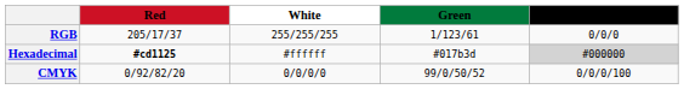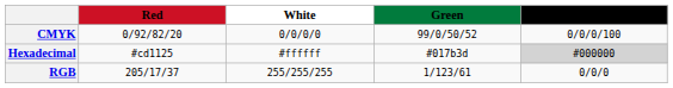 <table class="wikitable" style="text-align:center;">
 <tr>
 <th></th>
 <th style="background:#cd1125; width:200px"><span>Red</span></th>
 <th style="background:#fff; width:200px;"><span>White</span></th>
 <th style="background:#017b3d; width:200px"><span>Green</span></th>
 <th style="background:#000000ff; width:200px"><span>Black</span></th>
 </tr>
 <tr>
+<td style="background:#F2F2F2; text-align:right"><strong><a href='#'>CMYK</a></strong></td>
+<td><code>0/92/82/20</code></td>
+<td><code>0/0/0/0</code></td>
+<td><code>99/0/50/52</code></td>
+<td><code>0/0/0/100</code></td>
+</tr>
+<tr>
+<td style="background:#F2F2F2; text-align:right"><strong><a href='#'>Hexadecimal</a></strong></td>
+<td><code>#cd1125</code></td>
+<td><code>#ffffff</code></td>
+<td><code>#017b3d</code></td>
+<td style="background: lightgrey;"><code>#000000</code></td>
+</tr>
+<tr>
 <td style="background:#F2F2F2; text-align:right"><strong><a href='#'>RGB</a></strong></td>
 <td><code>205/17/37</code></td>
 <td><code>255/255/255</code></td>
 <td><code>1/123/61</code></td>
 <td><code>0/0/0</code></td>
 </tr>
-<tr>
-<td style="background:#F2F2F2; text-align:right"><strong><a href='#'>Hexadecimal</a></strong></td>
-<td><strong><code>#cd1125</code></strong></td>
-<td><code>#ffffff</code></td>
-<td><code>#017b3d</code></td>
-<td style="background: lightgrey;"><code>#000000</code></td>
-</tr>
-<tr>
-<td style="background:#F2F2F2; text-align:right"><strong><a href='#'>CMYK</a></strong></td>
-<td><code>0/92/82/20</code></td>
-<td><code>0/0/0/0</code></td>
-<td><code>99/0/50/52</code></td>
-<td><code>0/0/0/100</code></td>
-</tr>
 </table>
